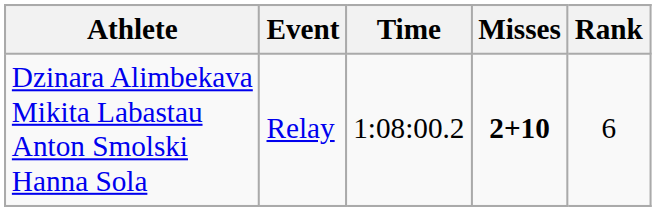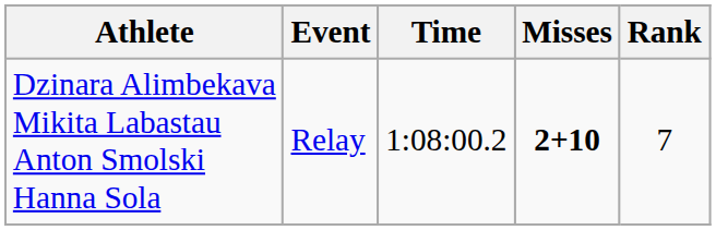 <table class=wikitable style=font-size:90%;text-align:center>
 <tr>
 <th>Athlete</th>
 <th>Event</th>
 <th>Time</th>
 <th>Misses</th>
 <th>Rank</th>
 </tr>
 <tr>
 <td align=left><a href='#'>Dzinara Alimbekava</a><br><a href='#'>Mikita Labastau</a><br><a href='#'>Anton Smolski</a><br><a href='#'>Hanna Sola</a></td>
 <td align=left><a href='#'>Relay</a></td>
 <td>1:08:00.2</td>
 <td><strong>2+10</strong></td>
-<td>6</td>
+<td>7</td>
 </tr>
 </table>
